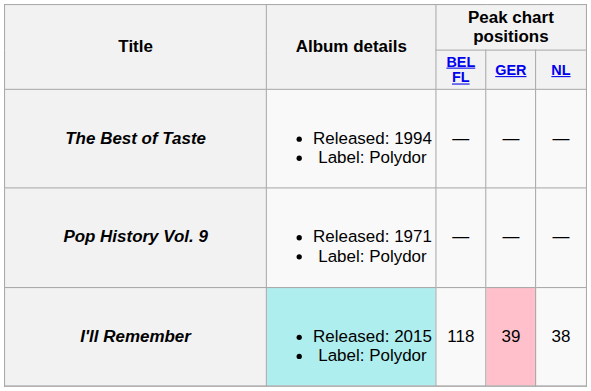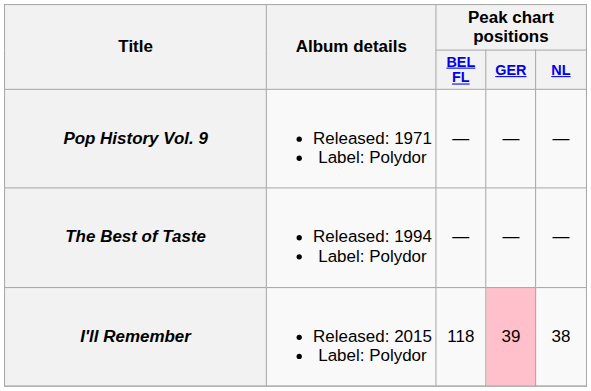 <table class="wikitable plainrowheaders" style="text-align:center;">
 <tr>
 <th rowspan="2" style="width:15em;">Title</th>
 <th rowspan="2">Album details</th>
 <th colspan="3">Peak chart positions</th>
 </tr>
 <tr>
 <th style="width:3em; font-size:85%"><a href='#'>BEL<br>FL</a><br></th>
 <th style="width:3em; font-size:85%"><a href='#'>GER</a><br></th>
 <th style="width:3em; font-size:85%"><a href='#'>NL</a><br></th>
 </tr>
 <tr>
+<th scope="row"><em>Pop History Vol. 9</em> </th>
+<td><br><ul><li>Released: 1971</li><li>Label: Polydor</li></ul></td>
+<td>—</td>
+<td>—</td>
+<td>—</td>
+</tr>
+<tr>
 <th scope="row"><em>The Best of Taste</em> </th>
 <td><br><ul><li>Released: 1994</li><li>Label: Polydor</li></ul></td>
 <td>—</td>
 <td>—</td>
 <td>—</td>
 </tr>
 <tr>
-<th scope="row"><em>Pop History Vol. 9</em> </th>
-<td><br><ul><li>Released: 1971</li><li>Label: Polydor</li></ul></td>
-<td>—</td>
-<td>—</td>
-<td>—</td>
-</tr>
-<tr>
 <th scope="row"><em>I'll Remember</em> </th>
-<td style="background: paleturquoise;"><br><ul><li>Released: 2015</li><li>Label: Polydor</li></ul></td>
+<td><br><ul><li>Released: 2015</li><li>Label: Polydor</li></ul></td>
 <td>118</td>
 <td style="background: pink;">39</td>
 <td>38</td>
 </tr>
 <tr>
 </tr>
 </table>
